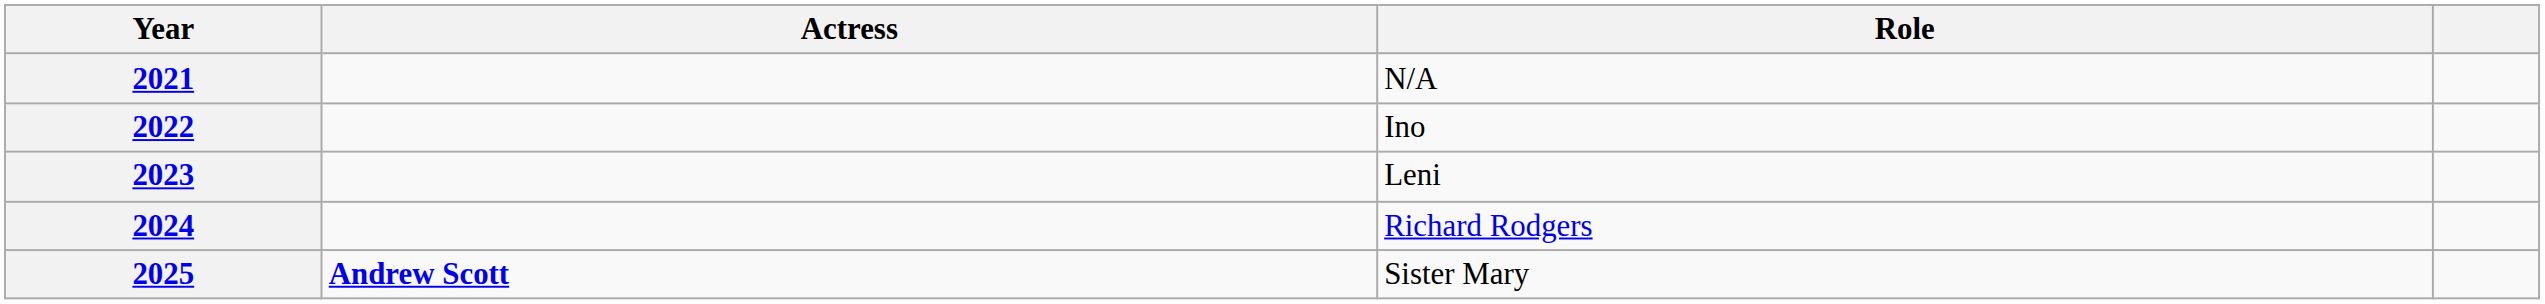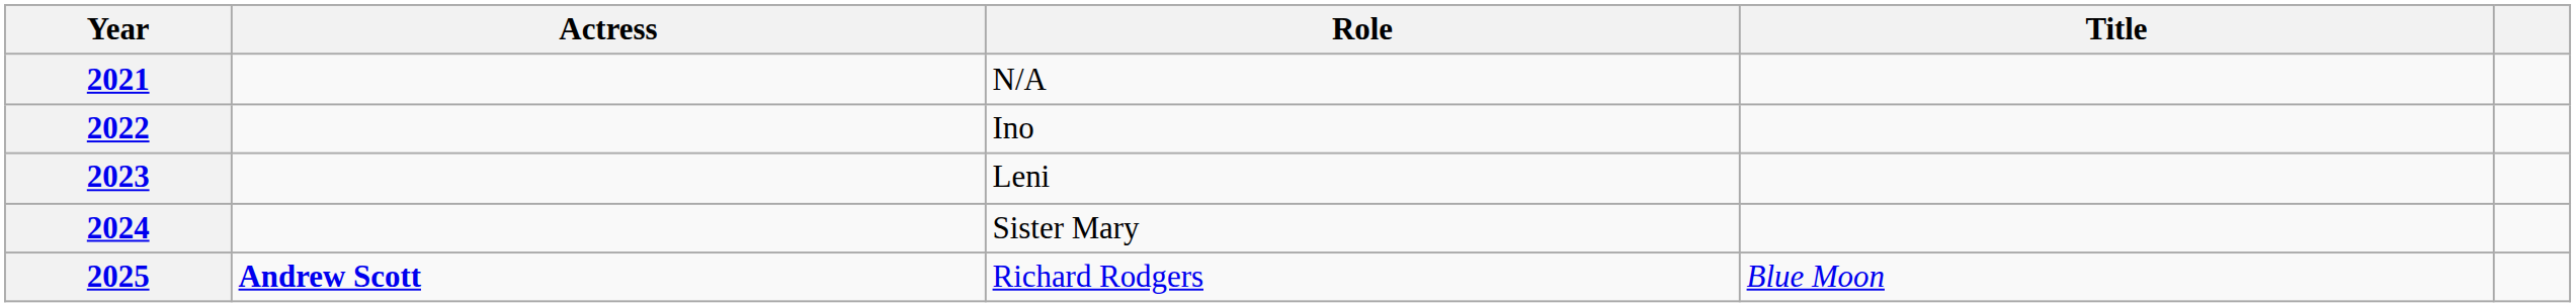 <table class="wikitable unsortable">
 <tr>
 <th scope="col" style="width:3%;">Year</th>
 <th scope="col" style="width:10%;">Actress</th>
 <th scope="col" style="width:10%;">Role</th>
+<th scope="col" style="width:10%;">Title</th>
 <th scope="col" style="width:1%;" class="unsortable"></th>
 </tr>
 <tr>
 <th style="text-align:center;"><a href='#'>2021</a></th>
 <td> </td>
 <td>N/A</td>
+<td></td>
 <td style="text-align:center;"></td>
 </tr>
 <tr>
 <th style="text-align:center;"><a href='#'>2022</a></th>
 <td> </td>
 <td>Ino</td>
+<td></td>
 <td style="text-align:center;"></td>
 </tr>
 <tr>
 <th style="text-align:center;"><a href='#'>2023</a></th>
 <td> </td>
 <td>Leni</td>
+<td></td>
 <td style="text-align:center;"></td>
 </tr>
 <tr>
 <th style="text-align:center;"><a href='#'>2024</a></th>
 <td> </td>
-<td><a href='#'>Richard Rodgers</a></td>
+<td>Sister Mary</td>
+<td></td>
 <td style="text-align:center;"></td>
 </tr>
 <tr>
 <th><a href='#'>2025</a></th>
 <td><strong> <a href='#'>Andrew Scott</a></strong></td>
-<td>Sister Mary</td>
+<td><a href='#'>Richard Rodgers</a></td>
+<td><em><a href='#'>Blue Moon</a></em></td>
 <td style="text-align:center;"></td>
 </tr>
 </table>
